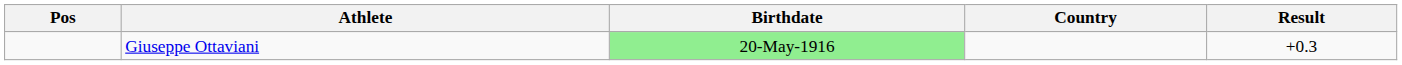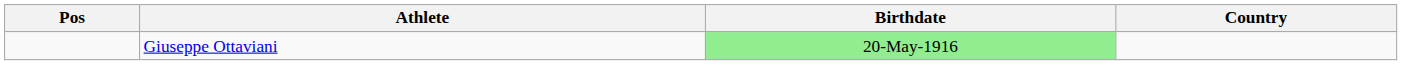 <table class="wikitable"  style="text-align:center; width:65%;">
 <tr>
 <th>Pos</th>
 <th>Athlete</th>
 <th>Birthdate</th>
 <th>Country</th>
-<th>Result</th>
 </tr>
 <tr>
 <td align=center></td>
 <td align=left><a href='#'>Giuseppe Ottaviani</a></td>
 <td style="background: lightgreen;">20-May-1916</td>
 <td align=left></td>
-<td> +0.3</td>
 </tr>
 </table>
